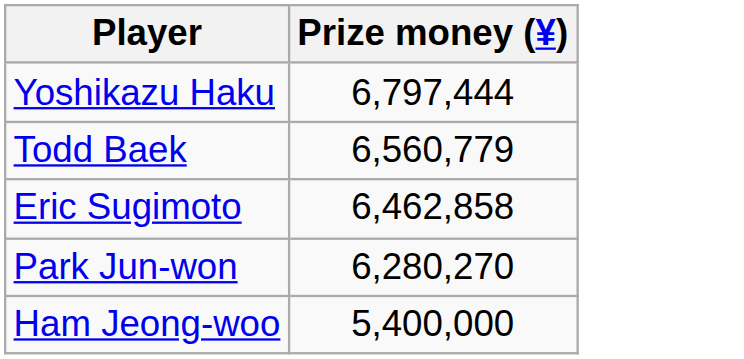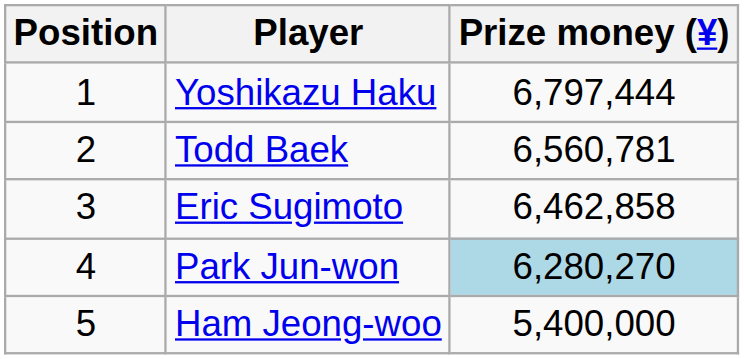 <table class="wikitable">
 <tr>
+<th>Position</th>
 <th>Player</th>
 <th>Prize money (<a href='#'>¥</a>)</th>
 </tr>
 <tr>
+<td align=center>1</td>
 <td> <a href='#'>Yoshikazu Haku</a></td>
 <td align=center>6,797,444</td>
 </tr>
 <tr>
+<td align=center>2</td>
 <td> <a href='#'>Todd Baek</a></td>
-<td align=center>6,560,779</td>
+<td align=center>6,560,781</td>
 </tr>
 <tr>
+<td align=center>3</td>
 <td> <a href='#'>Eric Sugimoto</a></td>
 <td align=center>6,462,858</td>
 </tr>
 <tr>
+<td align=center>4</td>
 <td> <a href='#'>Park Jun-won</a></td>
-<td align=center>6,280,270</td>
+<td align=center style="background: lightblue;">6,280,270</td>
 </tr>
 <tr>
+<td align=center>5</td>
 <td> <a href='#'>Ham Jeong-woo</a></td>
 <td align=center>5,400,000</td>
 </tr>
 </table>
